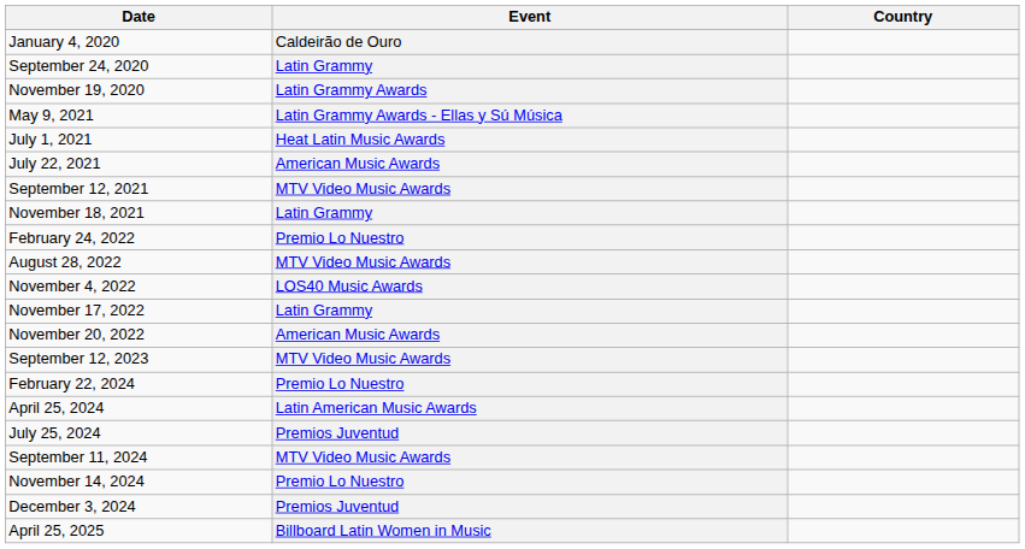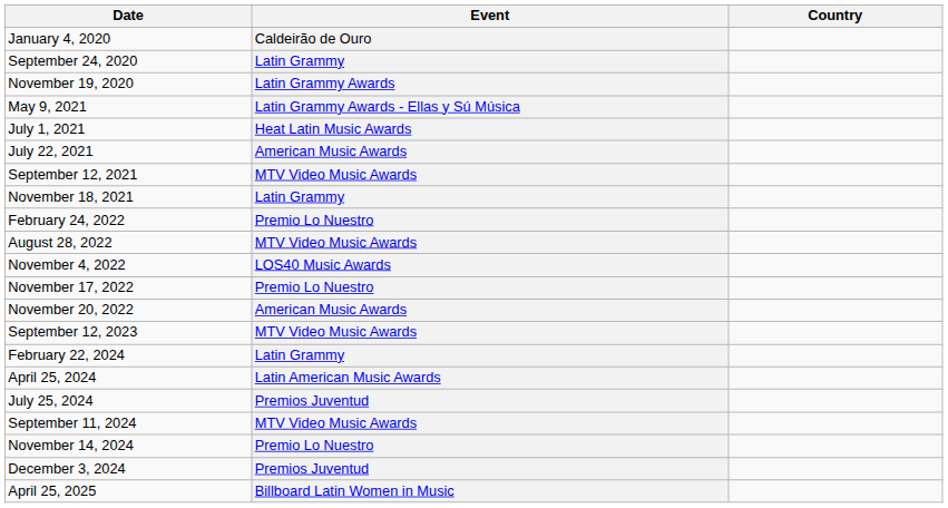 <table class="wikitable">
 <tr>
 <th style="width:15%;">Date</th>
 <th style="width:29%;">Event</th>
 <th style="width:13%;">Country</th>
 </tr>
 <tr>
 <td>January 4, 2020</td>
 <td scope="row" style="background-color: #f2f2f2;">Caldeirão de Ouro </td>
 <td></td>
 </tr>
 <tr>
 <td>September 24, 2020</td>
 <td scope="row" style="background-color: #f2f2f2;"><a href='#'>Latin Grammy</a></td>
 <td></td>
 </tr>
 <tr>
 <td>November 19, 2020</td>
 <td scope="row" style="background-color: #f2f2f2;"><a href='#'>Latin Grammy Awards</a></td>
 <td></td>
 </tr>
 <tr>
 <td>May 9, 2021</td>
 <td scope="row" style="background-color: #f2f2f2;"><a href='#'>Latin Grammy Awards - Ellas y Sú Música</a></td>
 <td></td>
 </tr>
 <tr>
 <td>July 1, 2021</td>
 <td scope="row" style="background-color: #f2f2f2;"><a href='#'>Heat Latin Music Awards</a></td>
 <td></td>
 </tr>
 <tr>
 <td>July 22, 2021</td>
 <td scope="row" style="background-color: #f2f2f2;"><a href='#'>American Music Awards</a></td>
 <td></td>
 </tr>
 <tr>
 <td>September 12, 2021</td>
 <td scope="row" style="background-color: #f2f2f2;"><a href='#'>MTV Video Music Awards</a></td>
 <td></td>
 </tr>
 <tr>
 <td>November 18, 2021</td>
 <td scope="row" style="background-color: #f2f2f2;"><a href='#'>Latin Grammy</a></td>
 <td></td>
 </tr>
 <tr>
 <td>February 24, 2022</td>
 <td scope="row" style="background-color: #f2f2f2;"><a href='#'>Premio Lo Nuestro</a></td>
 <td></td>
 </tr>
 <tr>
 <td>August 28, 2022</td>
 <td scope="row" style="background-color: #f2f2f2;"><a href='#'>MTV Video Music Awards</a></td>
 <td></td>
 </tr>
 <tr>
 <td>November 4, 2022</td>
 <td scope="row" style="background-color: #f2f2f2;"><a href='#'>LOS40 Music Awards</a></td>
 <td></td>
 </tr>
 <tr>
 <td>November 17, 2022</td>
-<td scope="row" style="background-color: #f2f2f2;"><a href='#'>Latin Grammy</a></td>
+<td scope="row" style="background-color: #f2f2f2;"><a href='#'>Premio Lo Nuestro</a>  </td>
 <td></td>
 </tr>
 <tr>
 <td>November 20, 2022</td>
 <td scope="row" style="background-color: #f2f2f2;"><a href='#'>American Music Awards</a></td>
 <td></td>
 </tr>
 <tr>
 <td>September 12, 2023</td>
 <td scope="row" style="background-color: #f2f2f2;"><a href='#'>MTV Video Music Awards</a></td>
 <td></td>
 </tr>
 <tr>
 <td>February 22, 2024</td>
-<td scope="row" style="background-color: #f2f2f2;"><a href='#'>Premio Lo Nuestro</a>  </td>
+<td scope="row" style="background-color: #f2f2f2;"><a href='#'>Latin Grammy</a></td>
 <td></td>
 </tr>
 <tr>
 <td>April 25, 2024</td>
 <td scope="row" style="background-color: #f2f2f2;"><a href='#'>Latin American Music Awards</a></td>
 <td></td>
 </tr>
 <tr>
 <td>July 25, 2024</td>
 <td scope="row" style="background-color: #f2f2f2;"><a href='#'>Premios Juventud</a></td>
 <td></td>
 </tr>
 <tr>
 <td>September 11, 2024</td>
 <td scope="row" style="background-color: #f2f2f2;"><a href='#'>MTV Video Music Awards</a></td>
 <td></td>
 </tr>
 <tr>
 <td>November 14, 2024</td>
 <td scope="row" style="background-color: #f2f2f2;"><a href='#'>Premio Lo Nuestro</a>  </td>
 <td></td>
 </tr>
 <tr>
 <td>December 3, 2024</td>
 <td scope="row" style="background-color: #f2f2f2;"><a href='#'>Premios Juventud</a></td>
 <td></td>
 </tr>
 <tr>
 <td>April 25, 2025</td>
 <td scope="row" style="background-color: #f2f2f2;"><a href='#'>Billboard Latin Women in Music</a></td>
 <td></td>
 </tr>
 </table>
